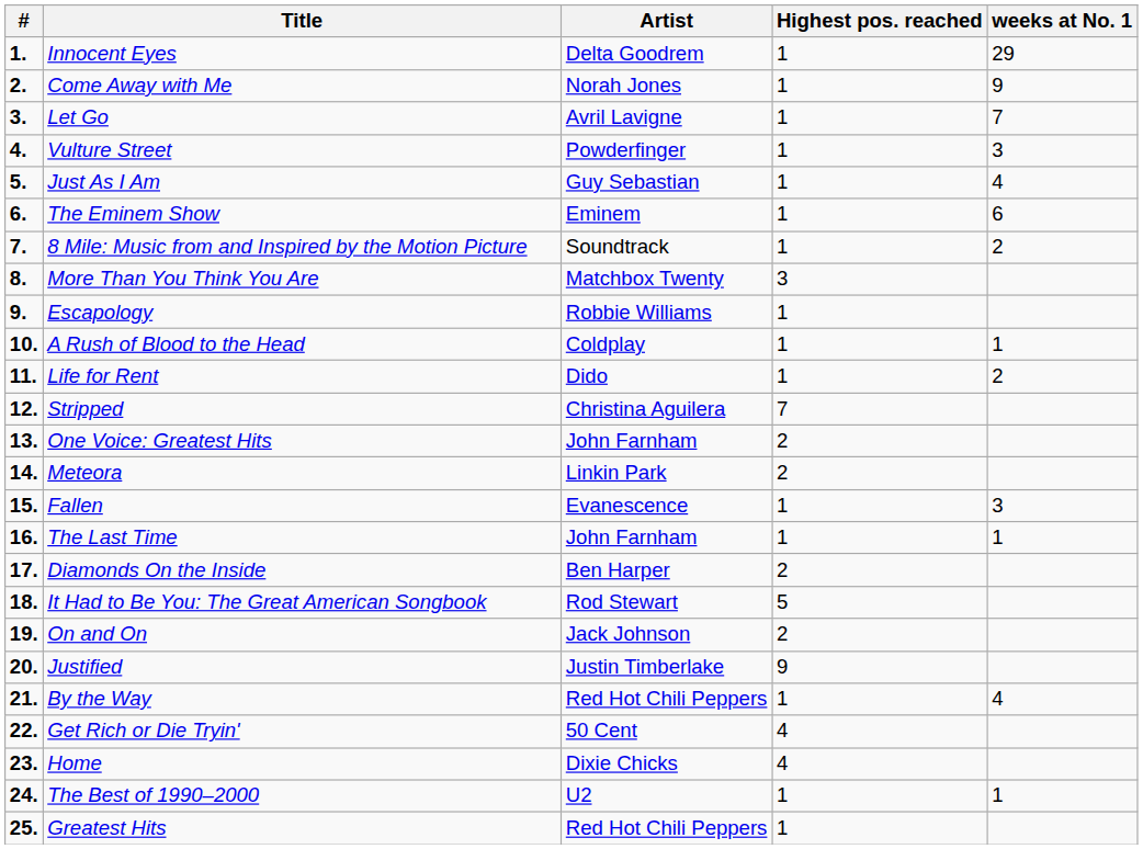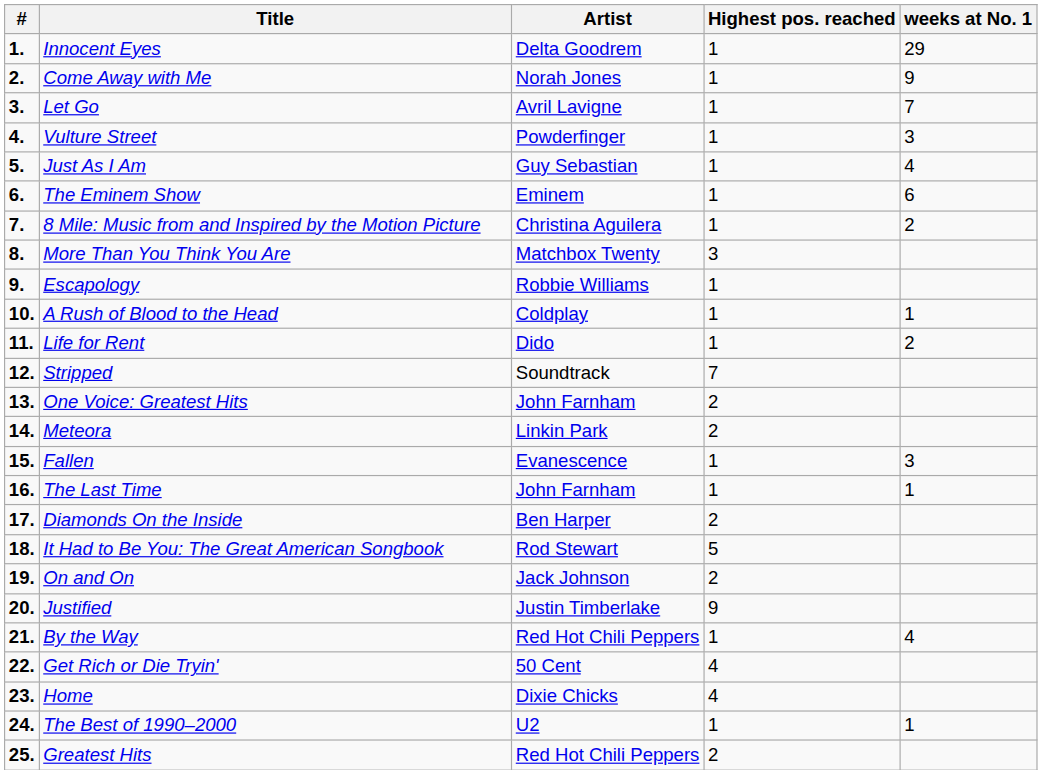 <table class="wikitable">
 <tr>
 <th>#</th>
 <th width="400">Title</th>
 <th>Artist</th>
 <th>Highest pos. reached</th>
 <th>weeks at No. 1</th>
 </tr>
 <tr>
 <td><strong>1.</strong></td>
 <td><em><a href='#'>Innocent Eyes</a></em></td>
 <td><a href='#'>Delta Goodrem</a></td>
 <td>1</td>
 <td>29</td>
 </tr>
 <tr>
 <td><strong>2.</strong></td>
 <td><em><a href='#'>Come Away with Me</a></em></td>
 <td><a href='#'>Norah Jones</a></td>
 <td>1</td>
 <td>9</td>
 </tr>
 <tr>
 <td><strong>3.</strong></td>
 <td><em><a href='#'>Let Go</a></em></td>
 <td><a href='#'>Avril Lavigne</a></td>
 <td>1</td>
 <td>7</td>
 </tr>
 <tr>
 <td><strong>4.</strong></td>
 <td><em><a href='#'>Vulture Street</a></em></td>
 <td><a href='#'>Powderfinger</a></td>
 <td>1</td>
 <td>3</td>
 </tr>
 <tr>
 <td><strong>5.</strong></td>
 <td><em><a href='#'>Just As I Am</a></em></td>
 <td><a href='#'>Guy Sebastian</a></td>
 <td>1</td>
 <td>4</td>
 </tr>
 <tr>
 <td><strong>6.</strong></td>
 <td><em><a href='#'>The Eminem Show</a></em></td>
 <td><a href='#'>Eminem</a></td>
 <td>1</td>
 <td>6</td>
 </tr>
 <tr>
 <td><strong>7.</strong></td>
 <td><em><a href='#'>8 Mile: Music from and Inspired by the Motion Picture</a></em></td>
-<td>Soundtrack</td>
+<td><a href='#'>Christina Aguilera</a></td>
 <td>1</td>
 <td>2</td>
 </tr>
 <tr>
 <td><strong>8.</strong></td>
 <td><em><a href='#'>More Than You Think You Are</a></em></td>
 <td><a href='#'>Matchbox Twenty</a></td>
 <td>3</td>
 <td></td>
 </tr>
 <tr>
 <td><strong>9.</strong></td>
 <td><em><a href='#'>Escapology</a></em></td>
 <td><a href='#'>Robbie Williams</a></td>
 <td>1</td>
 <td></td>
 </tr>
 <tr>
 <td><strong>10.</strong></td>
 <td><em><a href='#'>A Rush of Blood to the Head</a></em></td>
 <td><a href='#'>Coldplay</a></td>
 <td>1</td>
 <td>1</td>
 </tr>
 <tr>
 <td><strong>11.</strong></td>
 <td><em><a href='#'>Life for Rent</a></em></td>
 <td><a href='#'>Dido</a></td>
 <td>1</td>
 <td>2</td>
 </tr>
 <tr>
 <td><strong>12.</strong></td>
 <td><em><a href='#'>Stripped</a></em></td>
-<td><a href='#'>Christina Aguilera</a></td>
+<td>Soundtrack</td>
 <td>7</td>
 <td></td>
 </tr>
 <tr>
 <td><strong>13.</strong></td>
 <td><em><a href='#'>One Voice: Greatest Hits</a></em></td>
 <td><a href='#'>John Farnham</a></td>
 <td>2</td>
 <td></td>
 </tr>
 <tr>
 <td><strong>14.</strong></td>
 <td><em><a href='#'>Meteora</a></em></td>
 <td><a href='#'>Linkin Park</a></td>
 <td>2</td>
 <td></td>
 </tr>
 <tr>
 <td><strong>15.</strong></td>
 <td><em><a href='#'>Fallen</a></em></td>
 <td><a href='#'>Evanescence</a></td>
 <td>1</td>
 <td>3</td>
 </tr>
 <tr>
 <td><strong>16.</strong></td>
 <td><em><a href='#'>The Last Time</a></em></td>
 <td><a href='#'>John Farnham</a></td>
 <td>1</td>
 <td>1</td>
 </tr>
 <tr>
 <td><strong>17.</strong></td>
 <td><em><a href='#'>Diamonds On the Inside</a></em></td>
 <td><a href='#'>Ben Harper</a></td>
 <td>2</td>
 <td></td>
 </tr>
 <tr>
 <td><strong>18.</strong></td>
 <td><em><a href='#'>It Had to Be You: The Great American Songbook</a></em></td>
 <td><a href='#'>Rod Stewart</a></td>
 <td>5</td>
 <td></td>
 </tr>
 <tr>
 <td><strong>19.</strong></td>
 <td><em><a href='#'>On and On</a></em></td>
 <td><a href='#'>Jack Johnson</a></td>
 <td>2</td>
 <td></td>
 </tr>
 <tr>
 <td><strong>20.</strong></td>
 <td><em><a href='#'>Justified</a></em></td>
 <td><a href='#'>Justin Timberlake</a></td>
 <td>9</td>
 <td></td>
 </tr>
 <tr>
 <td><strong>21.</strong></td>
 <td><em><a href='#'>By the Way</a></em></td>
 <td><a href='#'>Red Hot Chili Peppers</a></td>
 <td>1</td>
 <td>4</td>
 </tr>
 <tr>
 <td><strong>22.</strong></td>
 <td><em><a href='#'>Get Rich or Die Tryin'</a></em></td>
 <td><a href='#'>50 Cent</a></td>
 <td>4</td>
 <td></td>
 </tr>
 <tr>
 <td><strong>23.</strong></td>
 <td><em><a href='#'>Home</a></em></td>
 <td><a href='#'>Dixie Chicks</a></td>
 <td>4</td>
 <td></td>
 </tr>
 <tr>
 <td><strong>24.</strong></td>
 <td><em><a href='#'>The Best of 1990–2000</a></em></td>
 <td><a href='#'>U2</a></td>
 <td>1</td>
 <td>1</td>
 </tr>
 <tr>
 <td><strong>25.</strong></td>
 <td><em><a href='#'>Greatest Hits</a></em></td>
 <td><a href='#'>Red Hot Chili Peppers</a></td>
-<td>1</td>
+<td>2</td>
 <td></td>
 </tr>
 </table>
